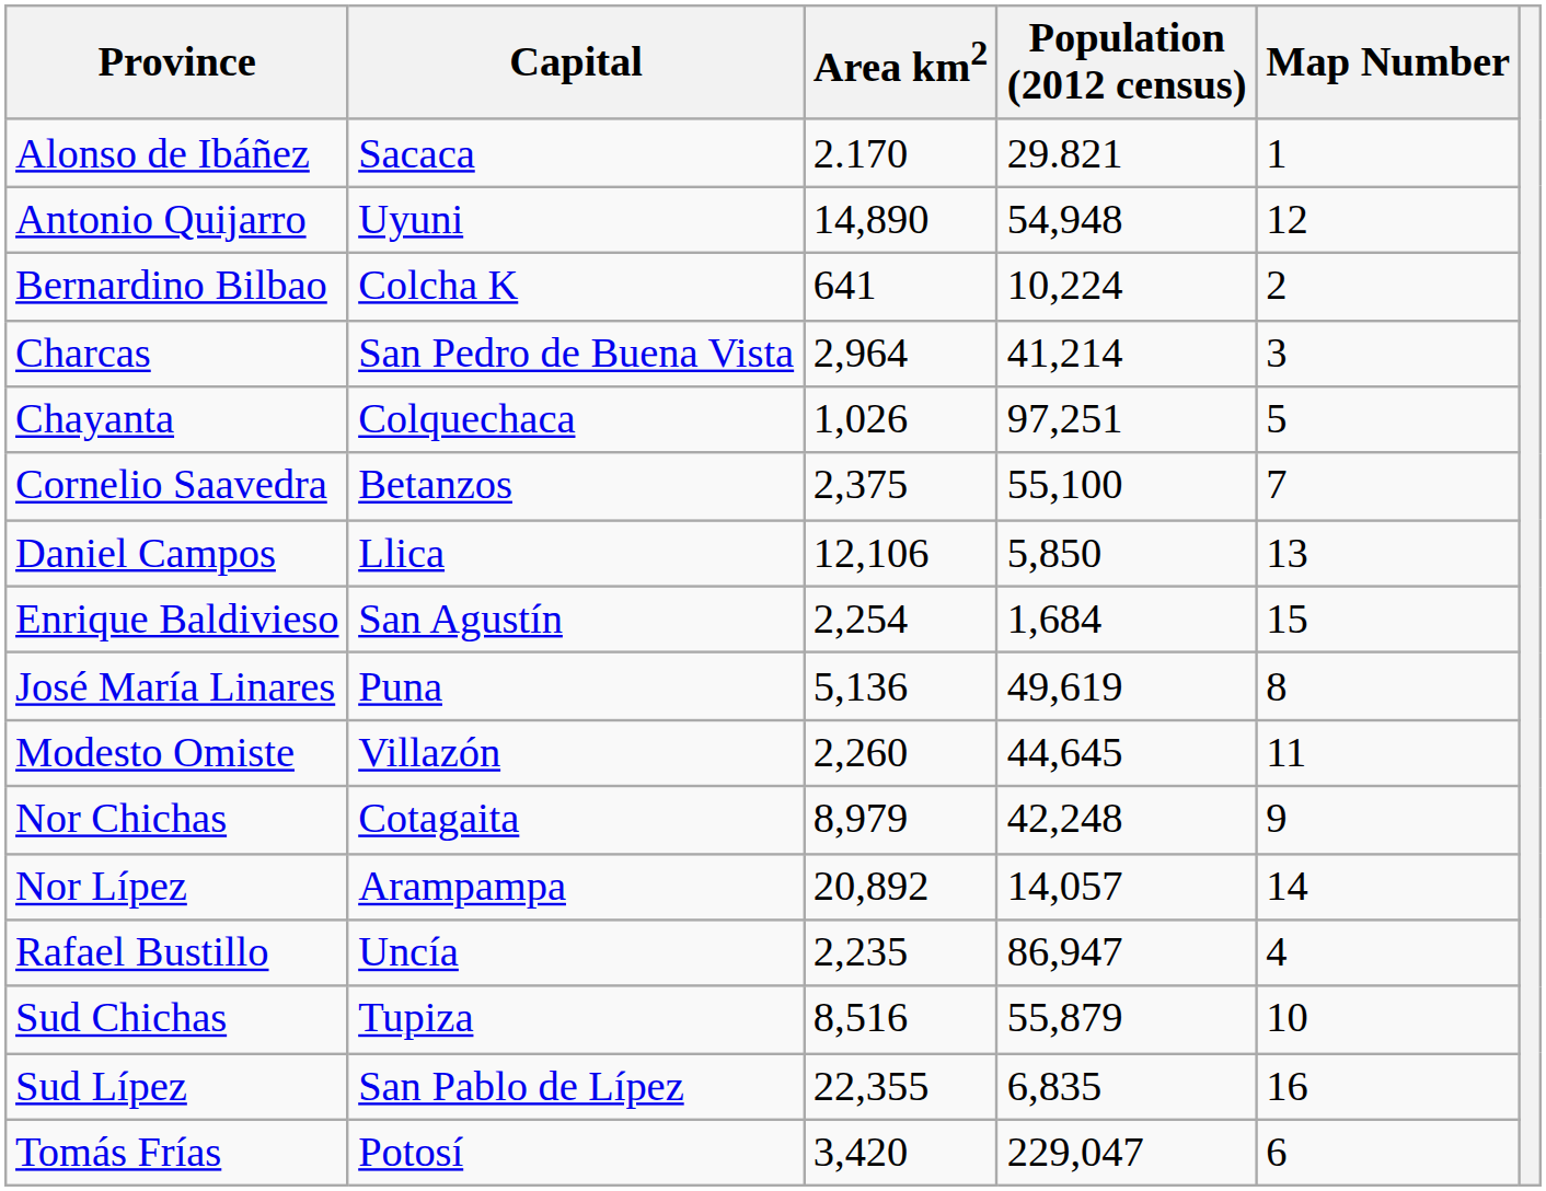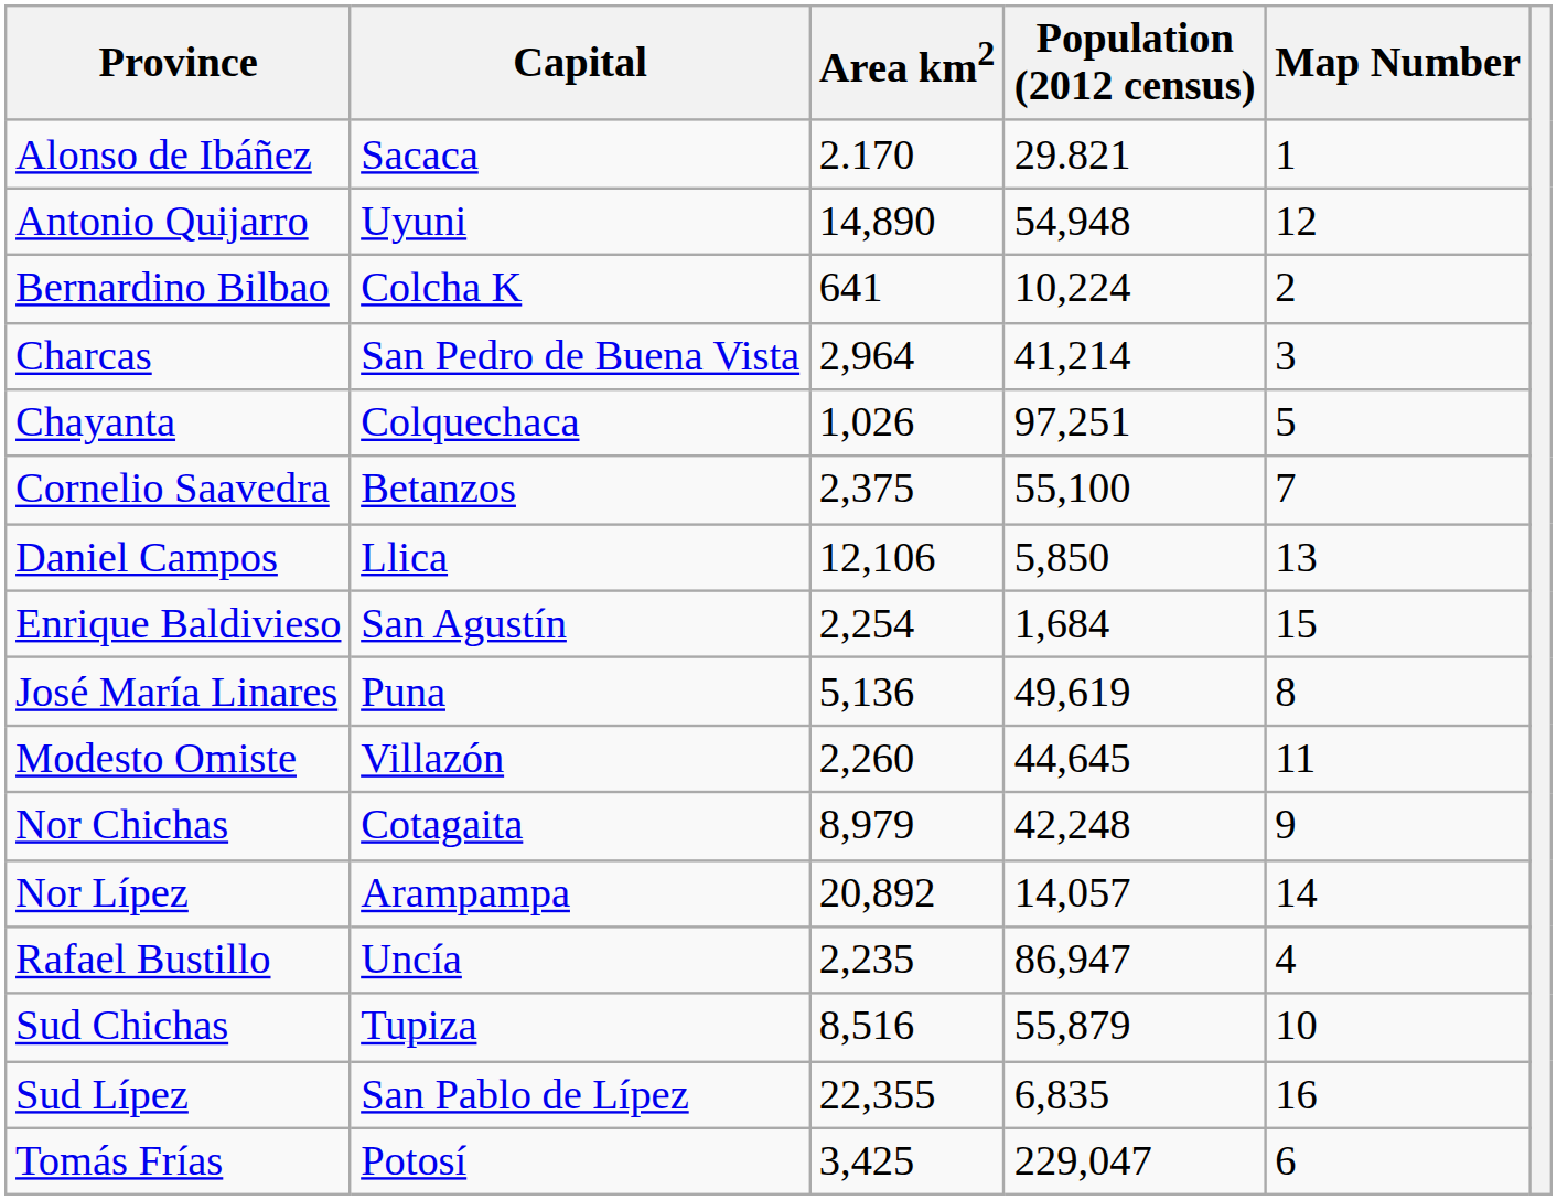 <table class="wikitable">
 <tr>
 <th>Province</th>
 <th>Capital</th>
 <th>Area km<sup>2</sup></th>
 <th>Population <br> (2012 census)</th>
 <th>Map Number</th>
 <th rowspan=17></th>
 </tr>
 <tr>
 <td><a href='#'>Alonso de Ibáñez</a></td>
 <td><a href='#'>Sacaca</a></td>
 <td>2.170</td>
 <td>29.821</td>
 <td>1</td>
 </tr>
 <tr>
 <td><a href='#'>Antonio Quijarro</a></td>
 <td><a href='#'>Uyuni</a></td>
 <td>14,890</td>
 <td>54,948</td>
 <td>12</td>
 </tr>
 <tr>
 <td><a href='#'>Bernardino Bilbao</a></td>
 <td><a href='#'>Colcha K</a></td>
 <td>641</td>
 <td>10,224</td>
 <td>2</td>
 </tr>
 <tr>
 <td><a href='#'>Charcas</a></td>
 <td><a href='#'>San Pedro de Buena Vista</a></td>
 <td>2,964</td>
 <td>41,214</td>
 <td>3</td>
 </tr>
 <tr>
 <td><a href='#'>Chayanta</a></td>
 <td><a href='#'>Colquechaca</a></td>
 <td>1,026</td>
 <td>97,251</td>
 <td>5</td>
 </tr>
 <tr>
 <td><a href='#'>Cornelio Saavedra</a></td>
 <td><a href='#'>Betanzos</a></td>
 <td>2,375</td>
 <td>55,100</td>
 <td>7</td>
 </tr>
 <tr>
 <td><a href='#'>Daniel Campos</a></td>
 <td><a href='#'>Llica</a></td>
 <td>12,106</td>
 <td>5,850</td>
 <td>13</td>
 </tr>
 <tr>
 <td><a href='#'>Enrique Baldivieso</a></td>
 <td><a href='#'>San Agustín</a></td>
 <td>2,254</td>
 <td>1,684</td>
 <td>15</td>
 </tr>
 <tr>
 <td><a href='#'>José María Linares</a></td>
 <td><a href='#'>Puna</a></td>
 <td>5,136</td>
 <td>49,619</td>
 <td>8</td>
 </tr>
 <tr>
 <td><a href='#'>Modesto Omiste</a></td>
 <td><a href='#'>Villazón</a></td>
 <td>2,260</td>
 <td>44,645</td>
 <td>11</td>
 </tr>
 <tr>
 <td><a href='#'>Nor Chichas</a></td>
 <td><a href='#'>Cotagaita</a></td>
 <td>8,979</td>
 <td>42,248</td>
 <td>9</td>
 </tr>
 <tr>
 <td><a href='#'>Nor Lípez</a></td>
 <td><a href='#'>Arampampa</a></td>
 <td>20,892</td>
 <td>14,057</td>
 <td>14</td>
 </tr>
 <tr>
 <td><a href='#'>Rafael Bustillo</a></td>
 <td><a href='#'>Uncía</a></td>
 <td>2,235</td>
 <td>86,947</td>
 <td>4</td>
 </tr>
 <tr>
 <td><a href='#'>Sud Chichas</a></td>
 <td><a href='#'>Tupiza</a></td>
 <td>8,516</td>
 <td>55,879</td>
 <td>10</td>
 </tr>
 <tr>
 <td><a href='#'>Sud Lípez</a></td>
 <td><a href='#'>San Pablo de Lípez</a></td>
 <td>22,355</td>
 <td>6,835</td>
 <td>16</td>
 </tr>
 <tr>
 <td><a href='#'>Tomás Frías</a></td>
 <td><a href='#'>Potosí</a></td>
-<td>3,420</td>
+<td>3,425</td>
 <td>229,047</td>
 <td>6</td>
 </tr>
 </table>
